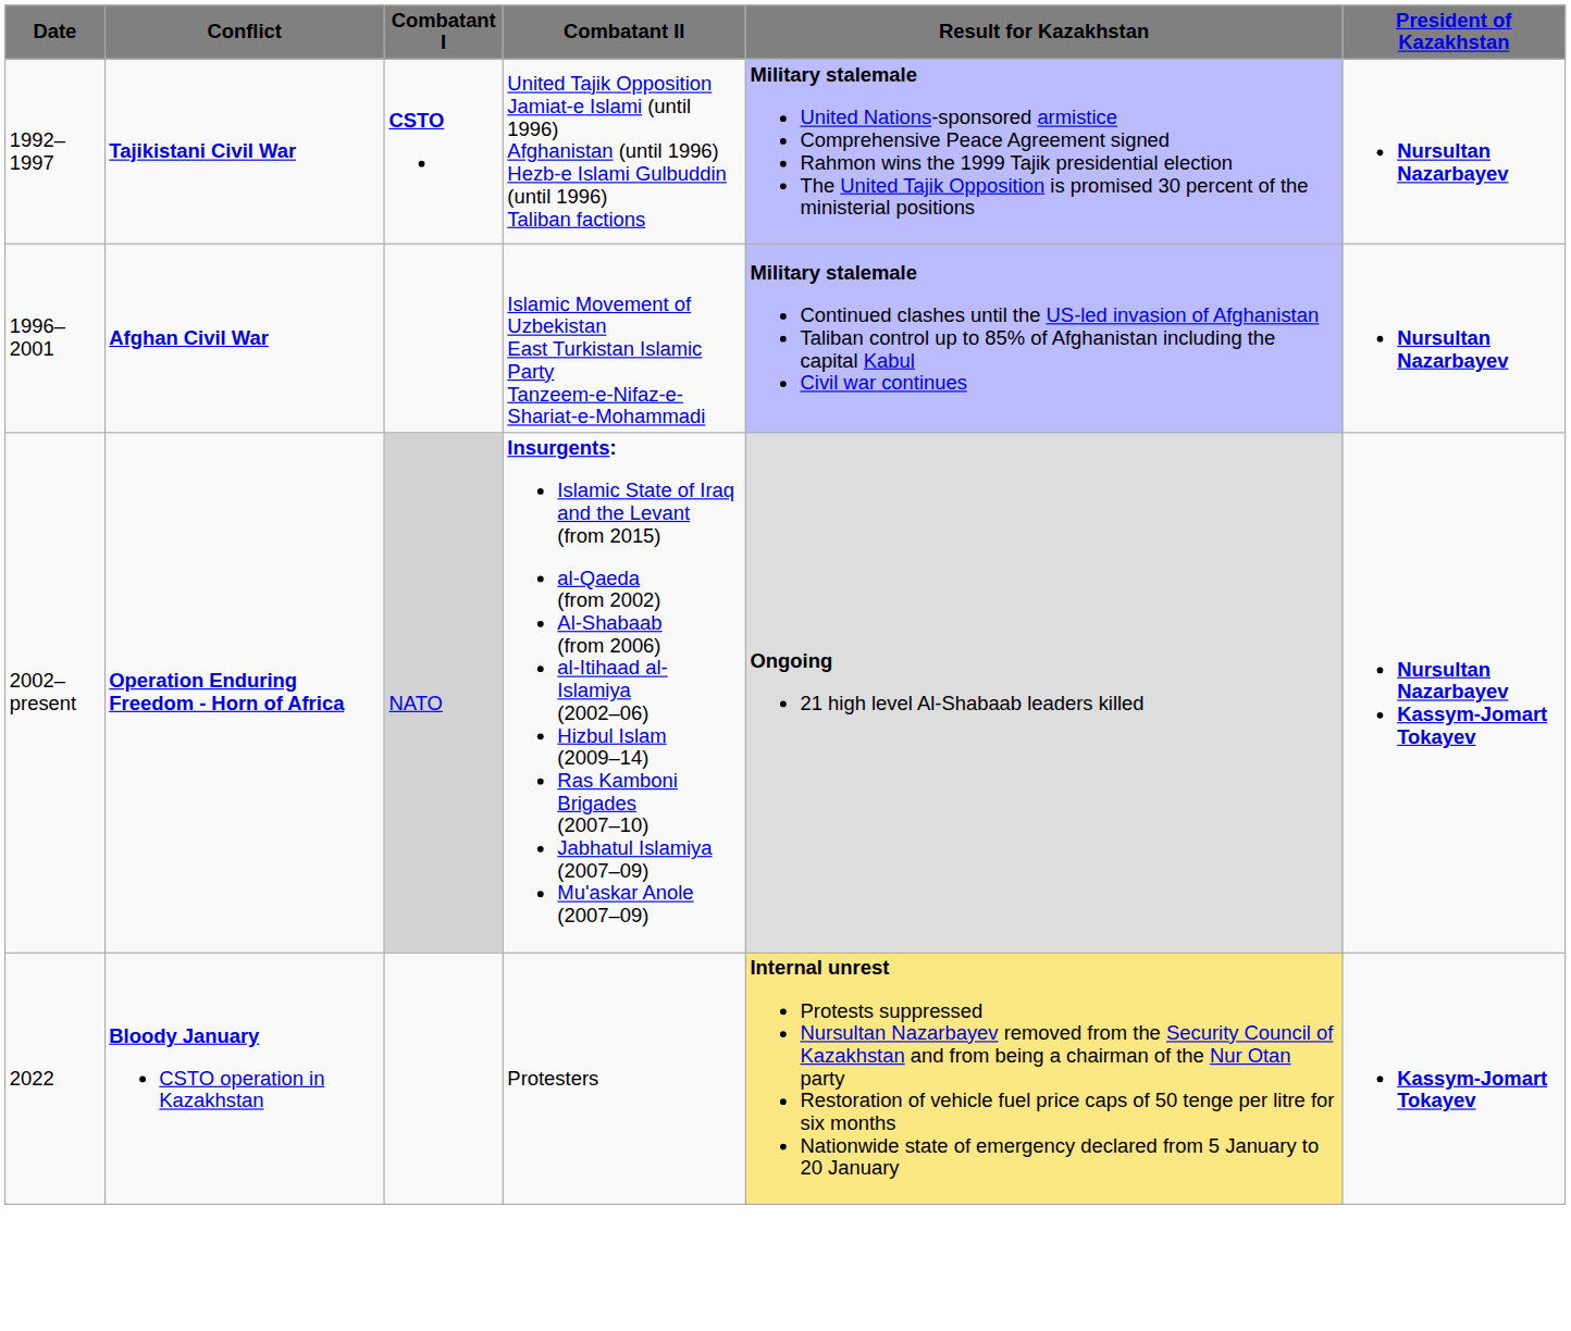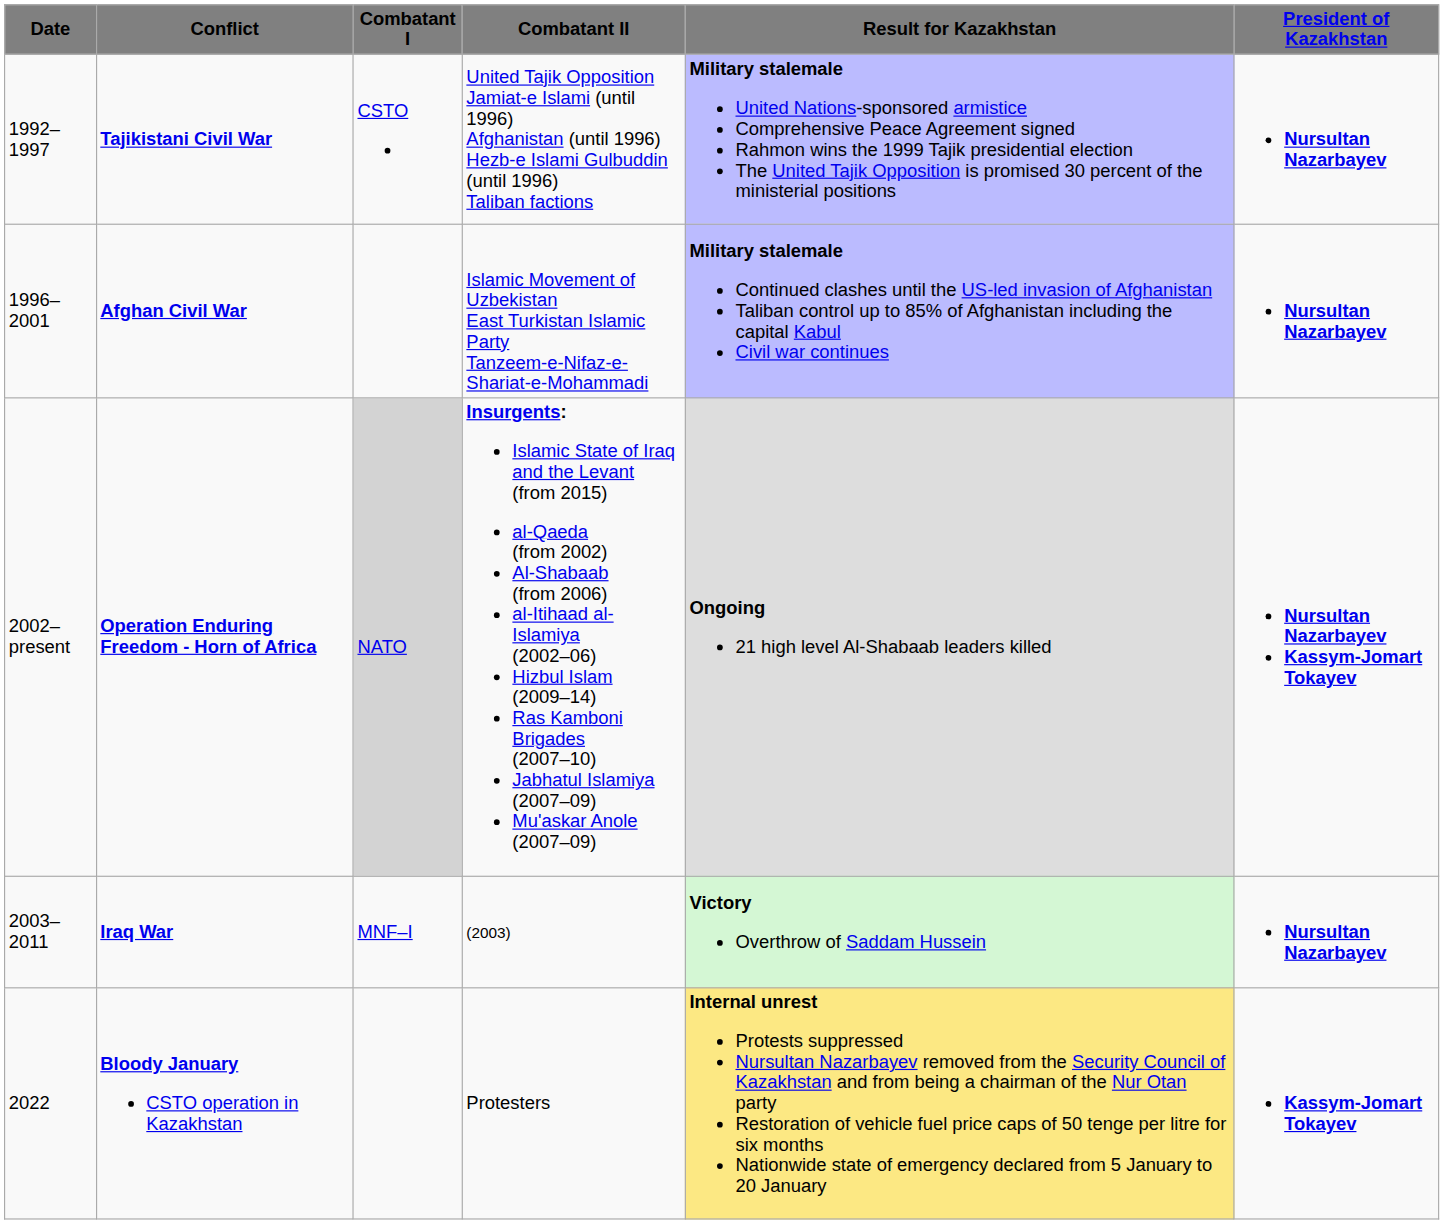 <table class="wikitable">
 <tr>
 <th style="background:gray;">Date</th>
 <th style="background:gray;">Conflict</th>
 <th style="background:gray;">Combatant I</th>
 <th style="background:gray;">Combatant II</th>
 <th style="background:gray;">Result for Kazakhstan</th>
 <th style="background:gray;"><a href='#'>President of Kazakhstan</a></th>
 </tr>
 <tr>
 <td>1992–1997</td>
 <td><strong><a href='#'>Tajikistani Civil War</a></strong></td>
-<td><strong> <a href='#'>CSTO</a><br><ul><li></li></ul></strong></td>
+<td> <a href='#'>CSTO</a><br><ul><li></li></ul></td>
 <td> <a href='#'>United Tajik Opposition</a><br> <a href='#'>Jamiat-e Islami</a> (until 1996)<br> <a href='#'>Afghanistan</a> (until 1996)<br> <a href='#'>Hezb-e Islami Gulbuddin</a> (until 1996)<br>  <a href='#'>Taliban factions</a></td>
 <td style="background:#BBF"><strong>Military stalemale</strong><br><ul><li><a href='#'>United Nations</a>-sponsored <a href='#'>armistice</a></li><li>Comprehensive Peace Agreement signed</li><li>Rahmon wins the 1999 Tajik presidential election</li><li>The <a href='#'>United Tajik Opposition</a> is promised 30 percent of the ministerial positions</li></ul></td>
 <td><br><ul><li><strong><a href='#'>Nursultan Nazarbayev</a></strong></li></ul></td>
 </tr>
 <tr>
 <td>1996–2001</td>
 <td><strong><a href='#'>Afghan Civil War</a></strong></td>
 <td><br></td>
 <td><br><br> <a href='#'>Islamic Movement of Uzbekistan</a><br> <a href='#'>East Turkistan Islamic Party</a><br> <a href='#'>Tanzeem-e-Nifaz-e-Shariat-e-Mohammadi</a><br></td>
 <td style="background:#BBF"><strong>Military stalemale</strong><br><ul><li>Continued clashes until the <a href='#'>US-led invasion of Afghanistan</a></li><li>Taliban control up to 85% of Afghanistan including the capital <a href='#'>Kabul</a></li><li><a href='#'>Civil war continues</a></li></ul></td>
 <td><br><ul><li><strong><a href='#'>Nursultan Nazarbayev</a></strong></li></ul></td>
 </tr>
 <tr>
 <td>2002–present</td>
 <td><strong><a href='#'>Operation Enduring Freedom - Horn of Africa</a></strong></td>
 <td style="background: lightgrey;"><br> <a href='#'>NATO</a></td>
 <td><strong><a href='#'>Insurgents</a>:</strong><br><ul><li> <a href='#'>Islamic State of Iraq and the Levant</a> <br> (from 2015)</li></ul><ul><li> <a href='#'>al-Qaeda</a> <br> (from 2002)</li><li> <a href='#'>Al-Shabaab</a> <br> (from 2006)</li><li> <a href='#'>al-Itihaad al-Islamiya</a> <br> (2002–06)</li><li> <a href='#'>Hizbul Islam</a> <br> (2009–14)</li><li> <a href='#'>Ras Kamboni Brigades</a> <br> (2007–10)</li><li> <a href='#'>Jabhatul Islamiya</a> <br> (2007–09)</li><li> <a href='#'>Mu'askar Anole</a> <br> (2007–09)</li></ul></td>
 <td style="background:#ddd"><strong>Ongoing</strong><br><ul><li>21 high level Al-Shabaab leaders killed</li></ul></td>
 <td><br><ul><li><strong><a href='#'>Nursultan Nazarbayev</a></strong></li><li><strong><a href='#'>Kassym-Jomart Tokayev</a></strong></li></ul></td>
 </tr>
 <tr>
+<td>2003–2011</td>
+<td><strong><a href='#'>Iraq War</a></strong></td>
+<td><br><br> <a href='#'>MNF–I</a><br><br><br></td>
+<td> <small>(2003)</small></td>
+<td style="background:#D4F7D4"><strong>Victory</strong><br><ul><li>Overthrow of <a href='#'>Saddam Hussein</a></li></ul></td>
+<td><br><ul><li><strong><a href='#'>Nursultan Nazarbayev</a></strong></li></ul></td>
+</tr>
+<tr>
 <td>2022</td>
 <td><strong><a href='#'>Bloody January</a></strong><br><ul><li><a href='#'>CSTO operation in Kazakhstan</a></li></ul></td>
 <td><br><br><br><br><br></td>
 <td> Protesters</td>
 <td style="background:#FCE883"><strong>Internal unrest</strong><br><ul><li>Protests suppressed</li><li><a href='#'>Nursultan Nazarbayev</a> removed from the <a href='#'>Security Council of Kazakhstan</a> and from being a chairman of the <a href='#'>Nur Otan</a> party</li><li>Restoration of vehicle fuel price caps of 50 tenge per litre for six months</li><li>Nationwide state of emergency declared from 5 January to 20 January</li></ul></td>
 <td><br><ul><li><strong><a href='#'>Kassym-Jomart Tokayev</a></strong></li></ul></td>
 </tr>
 </table>
